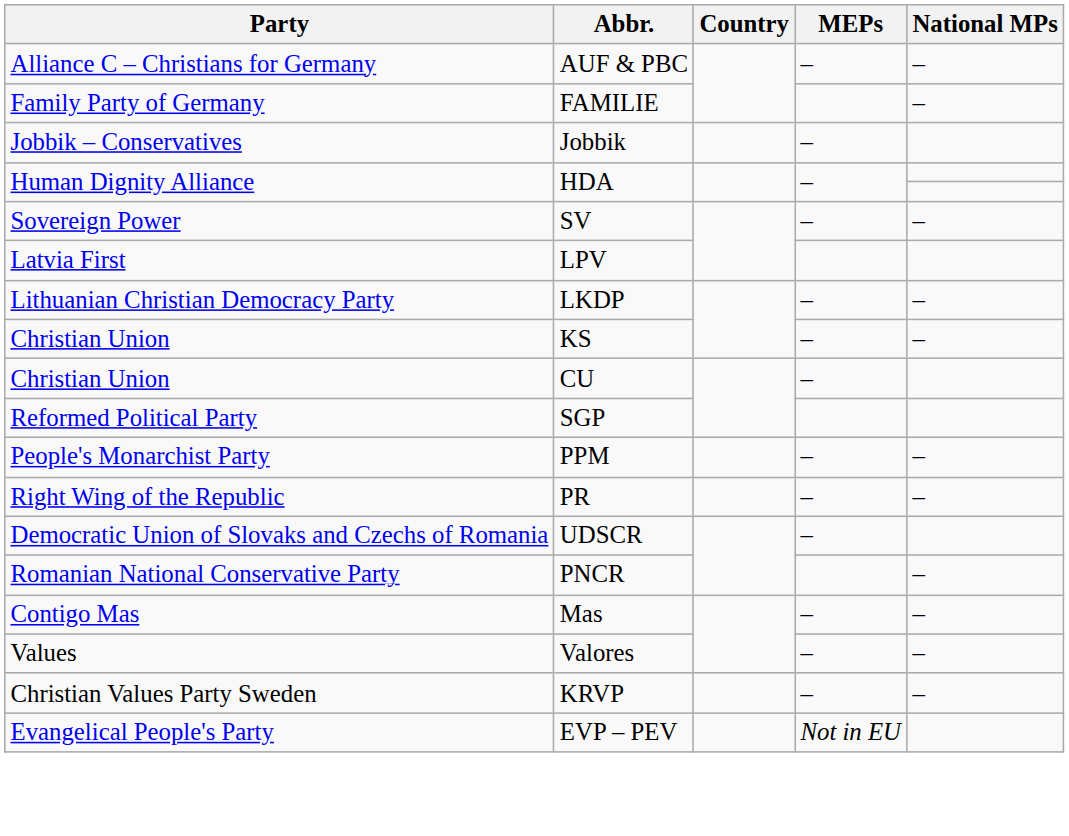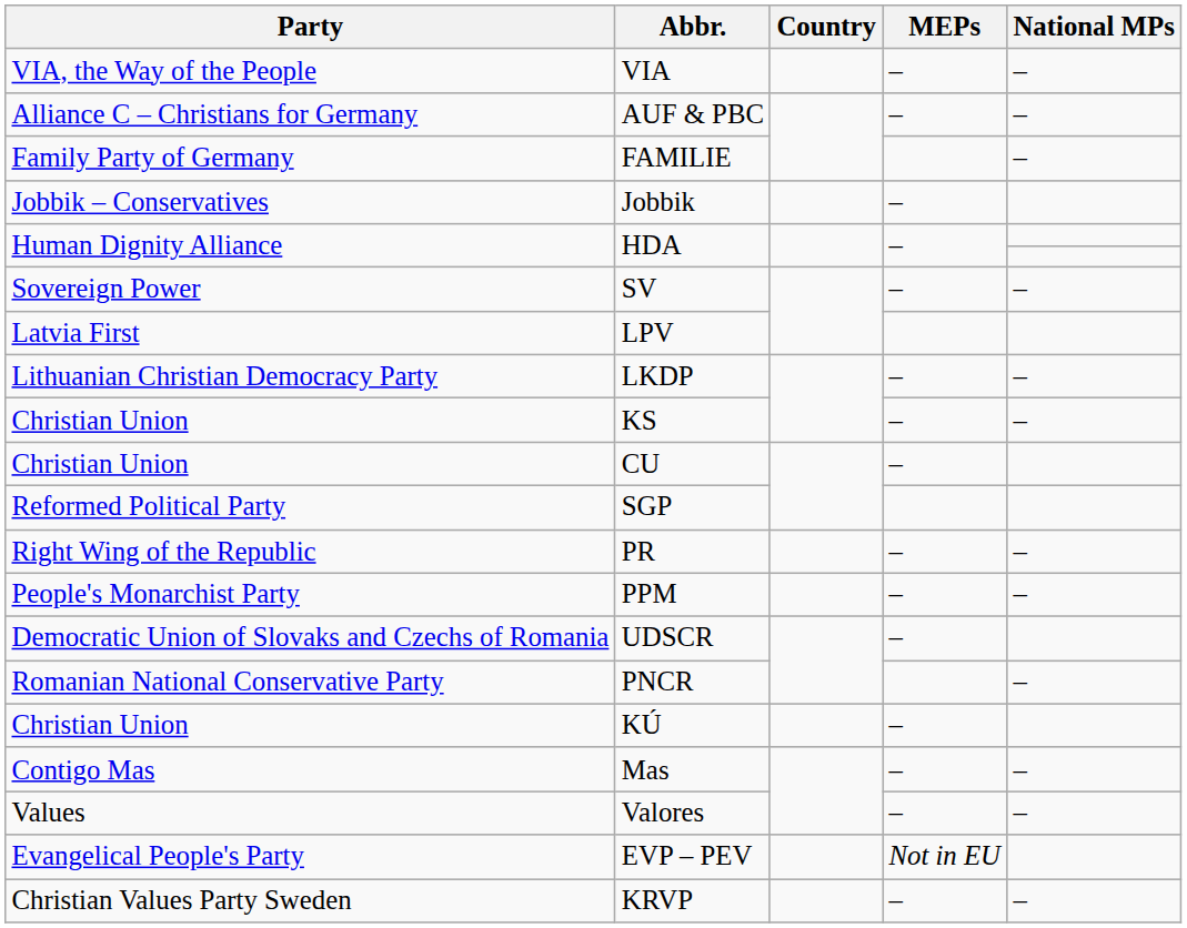 <table class="wikitable sortable">
 <tr>
 <th>Party</th>
 <th>Abbr.</th>
 <th>Country</th>
 <th>MEPs</th>
 <th>National MPs</th>
+</tr>
+<tr>
+<td><a href='#'>VIA, the Way of the People</a></td>
+<td>VIA</td>
+<td></td>
+<td>–</td>
+<td>–</td>
 </tr>
 <tr>
 <td><a href='#'>Alliance C – Christians for Germany</a></td>
 <td>AUF & PBC</td>
 <td rowspan="2"></td>
 <td>–</td>
 <td>–</td>
 </tr>
 <tr>
 <td><a href='#'>Family Party of Germany</a></td>
 <td>FAMILIE</td>
 <td></td>
 <td>–</td>
 </tr>
 <tr>
 <td><a href='#'>Jobbik – Conservatives</a></td>
 <td>Jobbik</td>
 <td></td>
 <td>–</td>
 <td></td>
 </tr>
 <tr>
 <td rowspan=2><a href='#'>Human Dignity Alliance</a></td>
 <td rowspan=2>HDA</td>
 <td rowspan=2></td>
 <td rowspan=2>–</td>
 <td> </td>
 </tr>
 <tr>
 <td> </td>
 </tr>
 <tr>
 <td><a href='#'>Sovereign Power</a></td>
 <td>SV</td>
 <td rowspan=2></td>
 <td>–</td>
 <td>–</td>
 </tr>
 <tr>
 <td><a href='#'>Latvia First</a></td>
 <td>LPV</td>
 <td></td>
 <td></td>
 </tr>
 <tr>
 <td><a href='#'>Lithuanian Christian Democracy Party</a></td>
 <td>LKDP</td>
 <td rowspan="2"></td>
 <td>–</td>
 <td>–</td>
 </tr>
 <tr>
 <td><a href='#'>Christian Union</a></td>
 <td>KS</td>
 <td>–</td>
 <td>–</td>
 </tr>
 <tr>
 <td><a href='#'>Christian Union</a></td>
 <td>CU</td>
 <td rowspan="2"></td>
 <td>–</td>
 <td></td>
 </tr>
 <tr>
 <td><a href='#'>Reformed Political Party</a></td>
 <td>SGP</td>
 <td></td>
 <td></td>
 </tr>
 <tr>
-<td><a href='#'>People's Monarchist Party</a></td>
-<td>PPM</td>
+<td><a href='#'>Right Wing of the Republic</a></td>
+<td>PR</td>
 <td></td>
 <td>–</td>
 <td>–</td>
 </tr>
 <tr>
-<td><a href='#'>Right Wing of the Republic</a></td>
-<td>PR</td>
+<td><a href='#'>People's Monarchist Party</a></td>
+<td>PPM</td>
 <td></td>
 <td>–</td>
 <td>–</td>
 </tr>
 <tr>
 <td><a href='#'>Democratic Union of Slovaks and Czechs of Romania</a></td>
 <td>UDSCR</td>
 <td rowspan="2"></td>
 <td>–</td>
 <td></td>
 </tr>
 <tr>
 <td><a href='#'>Romanian National Conservative Party</a></td>
 <td>PNCR</td>
 <td></td>
 <td>–</td>
 </tr>
 <tr>
+<td><a href='#'>Christian Union</a></td>
+<td>KÚ</td>
+<td></td>
+<td>–</td>
+<td></td>
+</tr>
+<tr>
 <td><a href='#'>Contigo Mas</a></td>
 <td>Mas</td>
 <td rowspan="2"></td>
 <td>–</td>
 <td>–</td>
 </tr>
 <tr>
 <td>Values</td>
 <td>Valores</td>
 <td>–</td>
 <td>–</td>
 </tr>
 <tr>
+<td><a href='#'>Evangelical People's Party</a></td>
+<td>EVP – PEV</td>
+<td></td>
+<td><em>Not in EU</em></td>
+<td></td>
+</tr>
+<tr>
 <td>Christian Values Party Sweden</td>
 <td>KRVP</td>
 <td></td>
 <td>–</td>
 <td>–</td>
 </tr>
-<tr>
-<td><a href='#'>Evangelical People's Party</a></td>
-<td>EVP – PEV</td>
-<td></td>
-<td><em>Not in EU</em></td>
-<td></td>
-</tr>
 </table>
